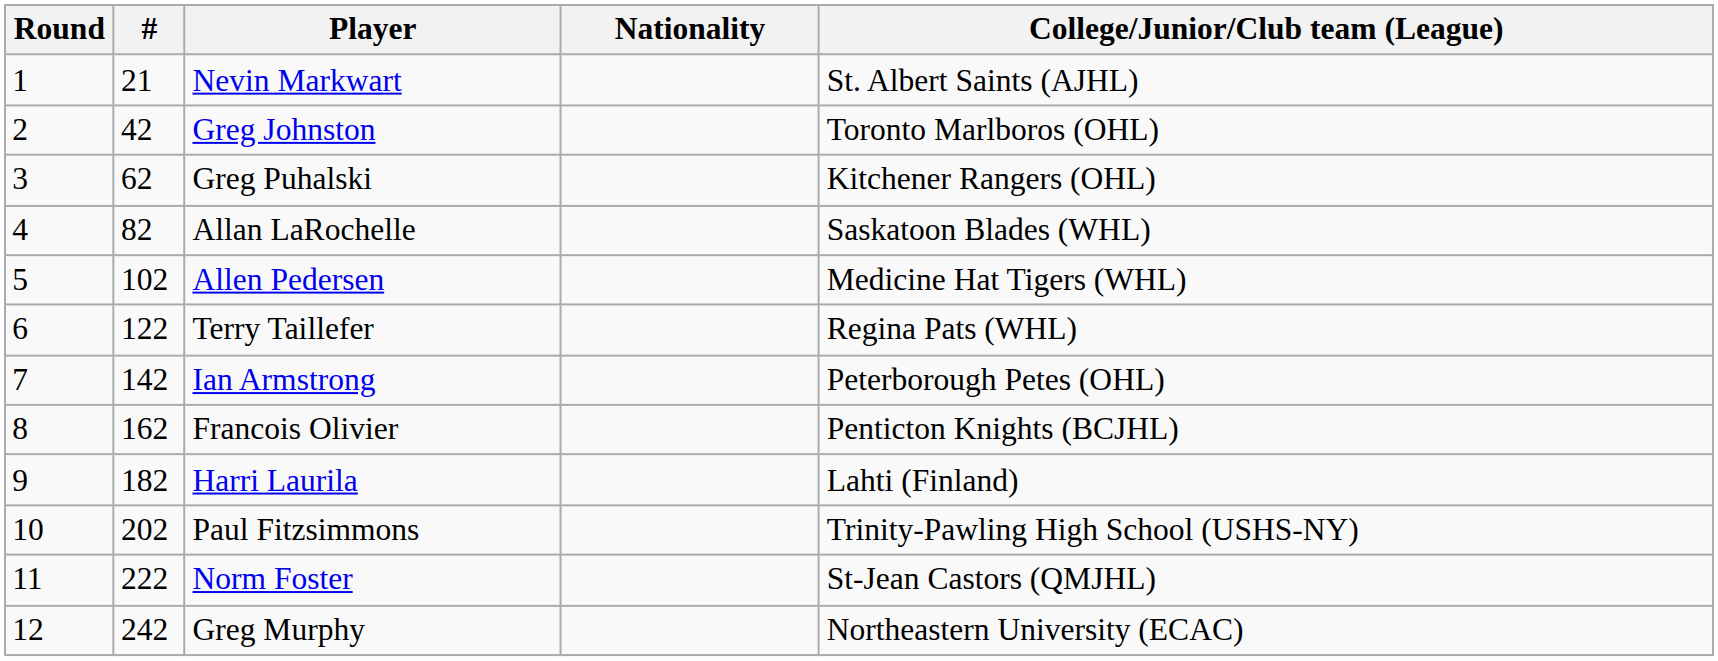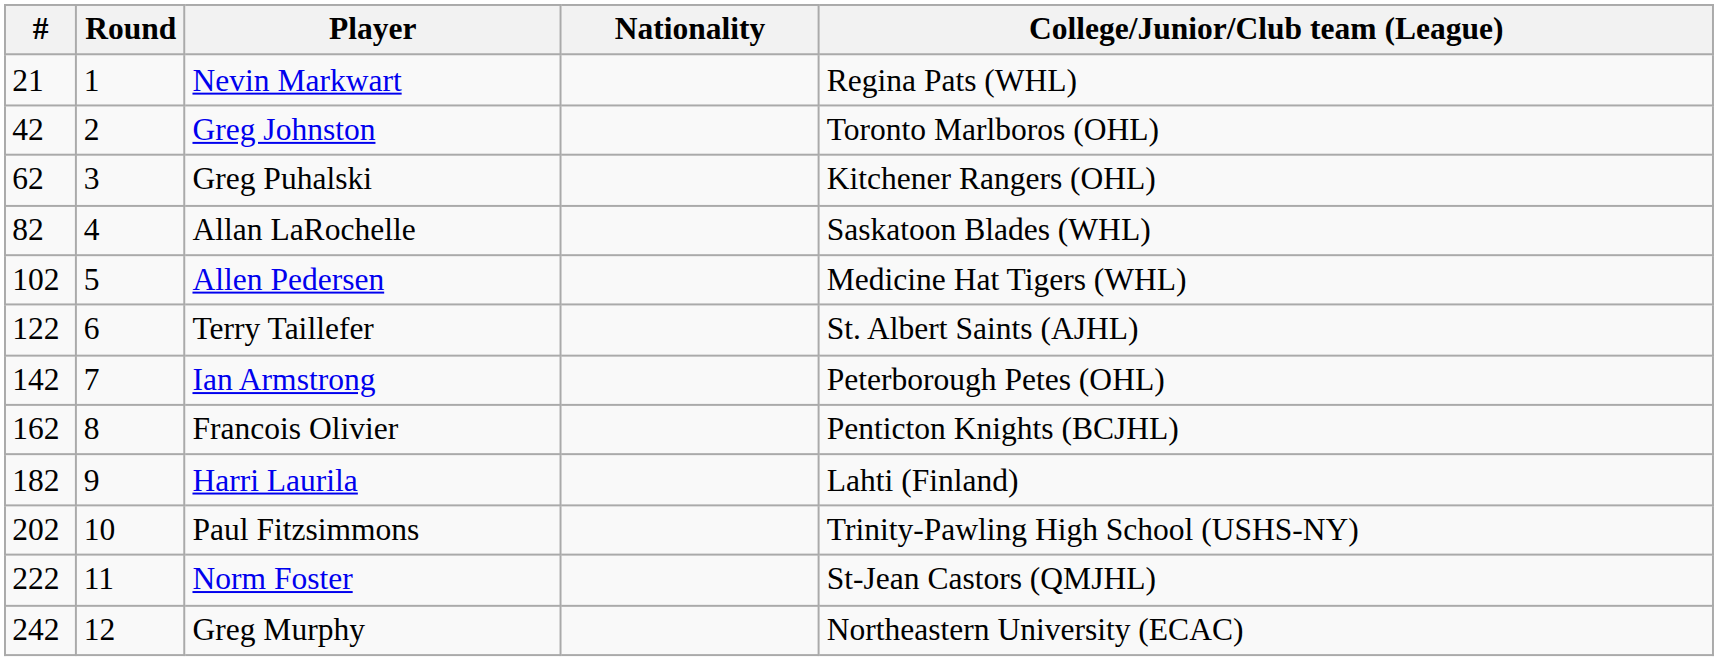 <table class="wikitable">
 <tr align="center">
+<th bgcolor="#DDDDFF" width="4.0%">#</th>
 <th bgcolor="#DDDDFF" width="4.0%">Round</th>
-<th bgcolor="#DDDDFF" width="4.0%">#</th>
 <th bgcolor="#DDDDFF" width="21.0%">Player</th>
 <th bgcolor="#DDDDFF" width="14.5%">Nationality</th>
 <th bgcolor="#DDDDFF" width="50.0%">College/Junior/Club team (League)</th>
 </tr>
 <tr>
+<td>21</td>
 <td>1</td>
-<td>21</td>
 <td><a href='#'>Nevin Markwart</a></td>
 <td></td>
-<td>St. Albert Saints (AJHL)</td>
+<td>Regina Pats (WHL)</td>
 </tr>
 <tr>
+<td>42</td>
 <td>2</td>
-<td>42</td>
 <td><a href='#'>Greg Johnston</a></td>
 <td></td>
 <td>Toronto Marlboros (OHL)</td>
 </tr>
 <tr>
+<td>62</td>
 <td>3</td>
-<td>62</td>
 <td>Greg Puhalski</td>
 <td></td>
 <td>Kitchener Rangers (OHL)</td>
 </tr>
 <tr>
+<td>82</td>
 <td>4</td>
-<td>82</td>
 <td>Allan LaRochelle</td>
 <td></td>
 <td>Saskatoon Blades (WHL)</td>
 </tr>
 <tr>
+<td>102</td>
 <td>5</td>
-<td>102</td>
 <td><a href='#'>Allen Pedersen</a></td>
 <td></td>
 <td>Medicine Hat Tigers (WHL)</td>
 </tr>
 <tr>
+<td>122</td>
 <td>6</td>
-<td>122</td>
 <td>Terry Taillefer</td>
 <td></td>
-<td>Regina Pats (WHL)</td>
+<td>St. Albert Saints (AJHL)</td>
 </tr>
 <tr>
+<td>142</td>
 <td>7</td>
-<td>142</td>
 <td><a href='#'>Ian Armstrong</a></td>
 <td></td>
 <td>Peterborough Petes (OHL)</td>
 </tr>
 <tr>
+<td>162</td>
 <td>8</td>
-<td>162</td>
 <td>Francois Olivier</td>
 <td></td>
 <td>Penticton Knights (BCJHL)</td>
 </tr>
 <tr>
+<td>182</td>
 <td>9</td>
-<td>182</td>
 <td><a href='#'>Harri Laurila</a></td>
 <td></td>
 <td>Lahti (Finland)</td>
 </tr>
 <tr>
+<td>202</td>
 <td>10</td>
-<td>202</td>
 <td>Paul Fitzsimmons</td>
 <td></td>
 <td>Trinity-Pawling High School (USHS-NY)</td>
 </tr>
 <tr>
+<td>222</td>
 <td>11</td>
-<td>222</td>
 <td><a href='#'>Norm Foster</a></td>
 <td></td>
 <td>St-Jean Castors (QMJHL)</td>
 </tr>
 <tr>
+<td>242</td>
 <td>12</td>
-<td>242</td>
 <td>Greg Murphy</td>
 <td></td>
 <td>Northeastern University (ECAC)</td>
 </tr>
 </table>
